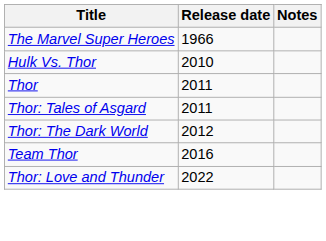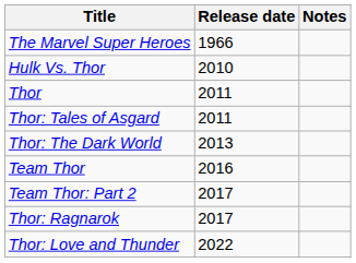 <table class="wikitable sortable">
 <tr>
 <th scope="col">Title</th>
 <th scope="col">Release date</th>
 <th scope="col" class="unsortable">Notes</th>
 </tr>
 <tr>
 <td><em><a href='#'>The Marvel Super Heroes</a></em></td>
 <td>1966</td>
 <td></td>
 </tr>
 <tr>
 <td><em><a href='#'>Hulk Vs. Thor</a></em></td>
 <td>2010</td>
 <td></td>
 </tr>
 <tr>
 <td><em><a href='#'>Thor</a></em></td>
 <td>2011</td>
 <td></td>
 </tr>
 <tr>
 <td><em><a href='#'>Thor: Tales of Asgard</a></em></td>
 <td>2011</td>
 <td></td>
 </tr>
 <tr>
 <td><em><a href='#'>Thor: The Dark World</a></em></td>
-<td>2012</td>
+<td>2013</td>
 <td></td>
 </tr>
 <tr>
 <td><em><a href='#'>Team Thor</a></em></td>
 <td>2016</td>
 <td></td>
 </tr>
 <tr>
+<td><em><a href='#'>Team Thor: Part 2</a></em></td>
+<td>2017</td>
+<td></td>
+</tr>
+<tr>
+<td><em><a href='#'>Thor: Ragnarok</a></em></td>
+<td>2017</td>
+<td></td>
+</tr>
+<tr>
 <td><em><a href='#'>Thor: Love and Thunder</a></em></td>
 <td>2022</td>
 <td></td>
 </tr>
 </table>
